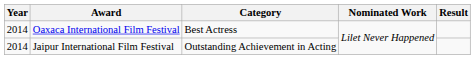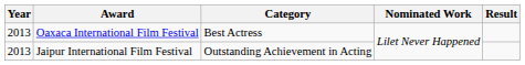 <table class="wikitable">
 <tr>
 <th>Year</th>
 <th>Award</th>
 <th>Category</th>
 <th>Nominated Work</th>
 <th>Result</th>
 </tr>
 <tr>
-<td>2014</td>
+<td>2013</td>
 <td><a href='#'>Oaxaca International Film Festival</a></td>
 <td>Best Actress</td>
 <td rowspan=2><em>Lilet Never Happened</em></td>
 <td> </td>
 </tr>
 <tr>
-<td>2014</td>
+<td>2013</td>
 <td>Jaipur International Film Festival</td>
 <td>Outstanding Achievement in Acting</td>
 <td></td>
 </tr>
 </table>
